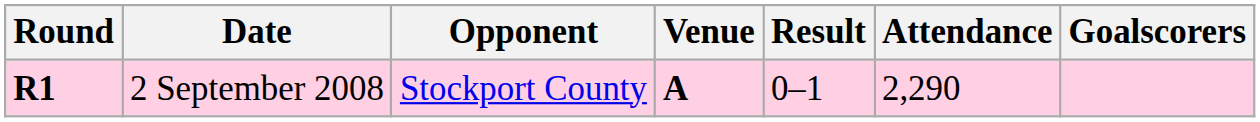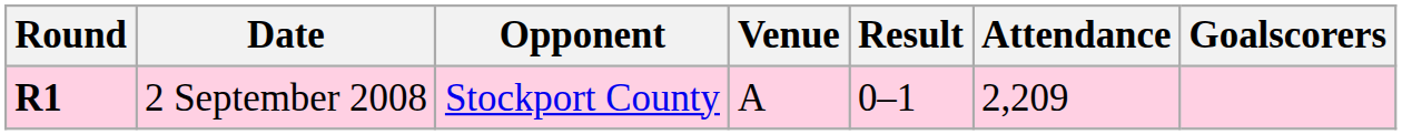 <table class="wikitable">
 <tr>
 <th>Round</th>
 <th>Date</th>
 <th>Opponent</th>
 <th>Venue</th>
 <th>Result</th>
 <th>Attendance</th>
 <th>Goalscorers</th>
 </tr>
 <tr style="background-color: #ffd0e3;">
 <td><strong>R1</strong></td>
 <td>2 September 2008</td>
 <td><a href='#'>Stockport County</a></td>
-<td><strong>A</strong></td>
+<td>A</td>
 <td>0–1</td>
-<td>2,290</td>
+<td>2,209</td>
 <td></td>
 </tr>
 </table>
